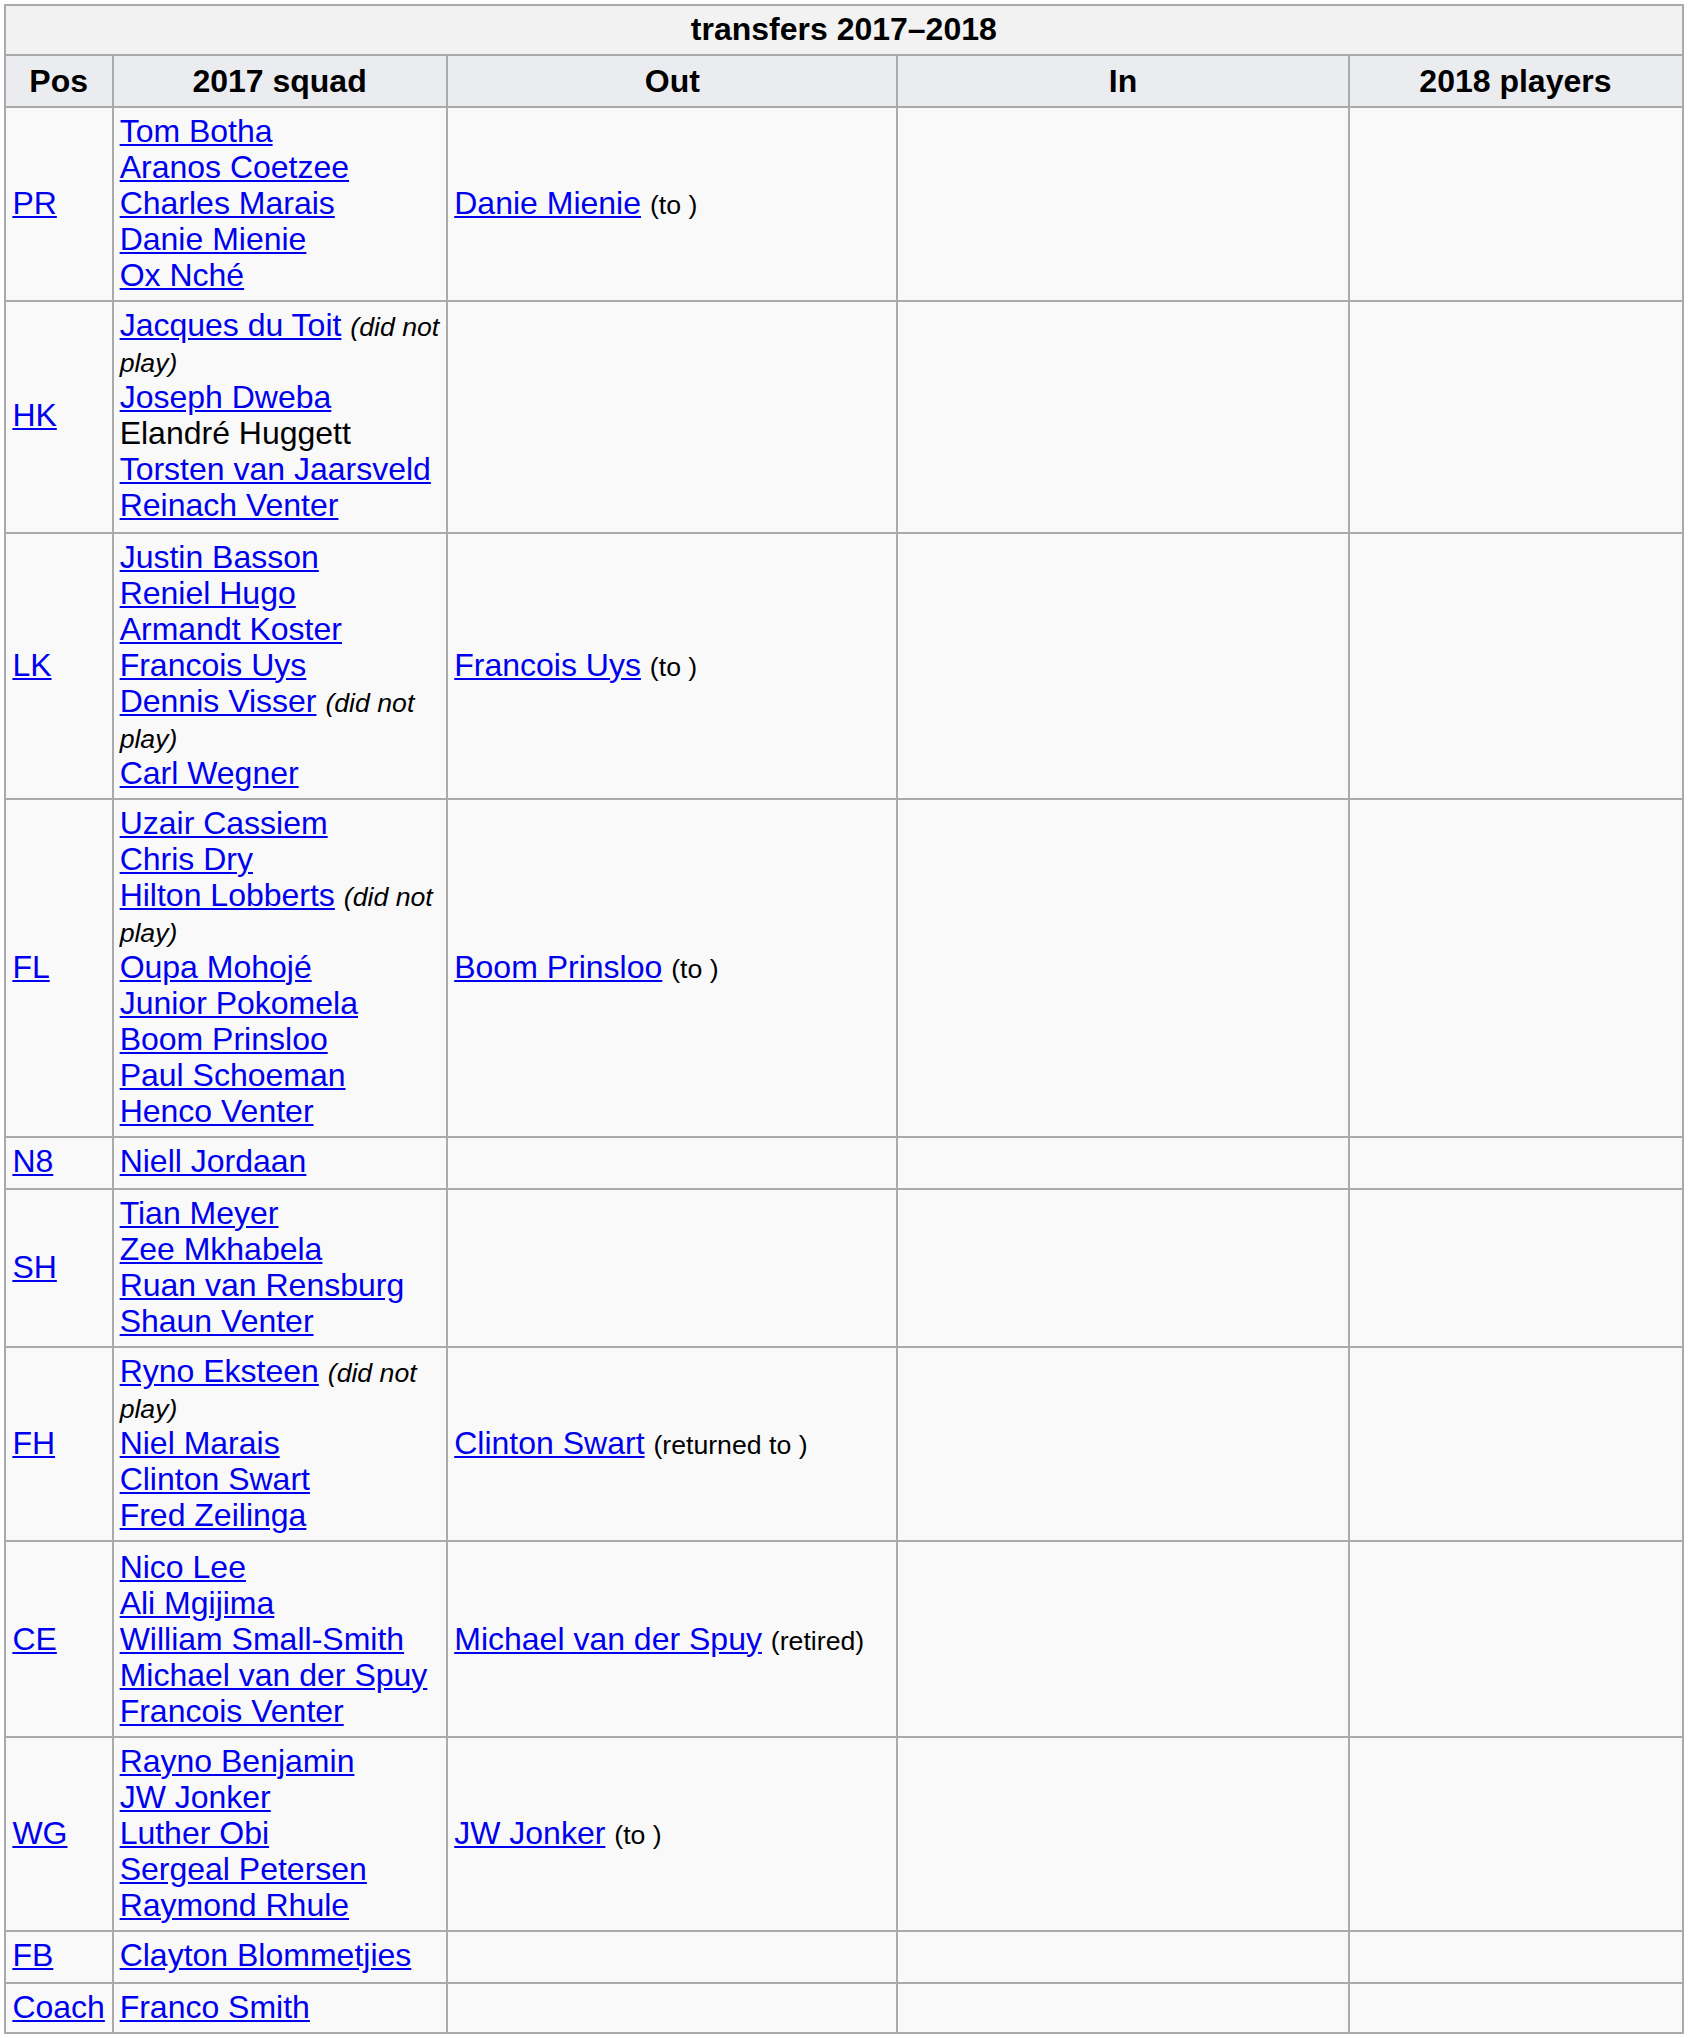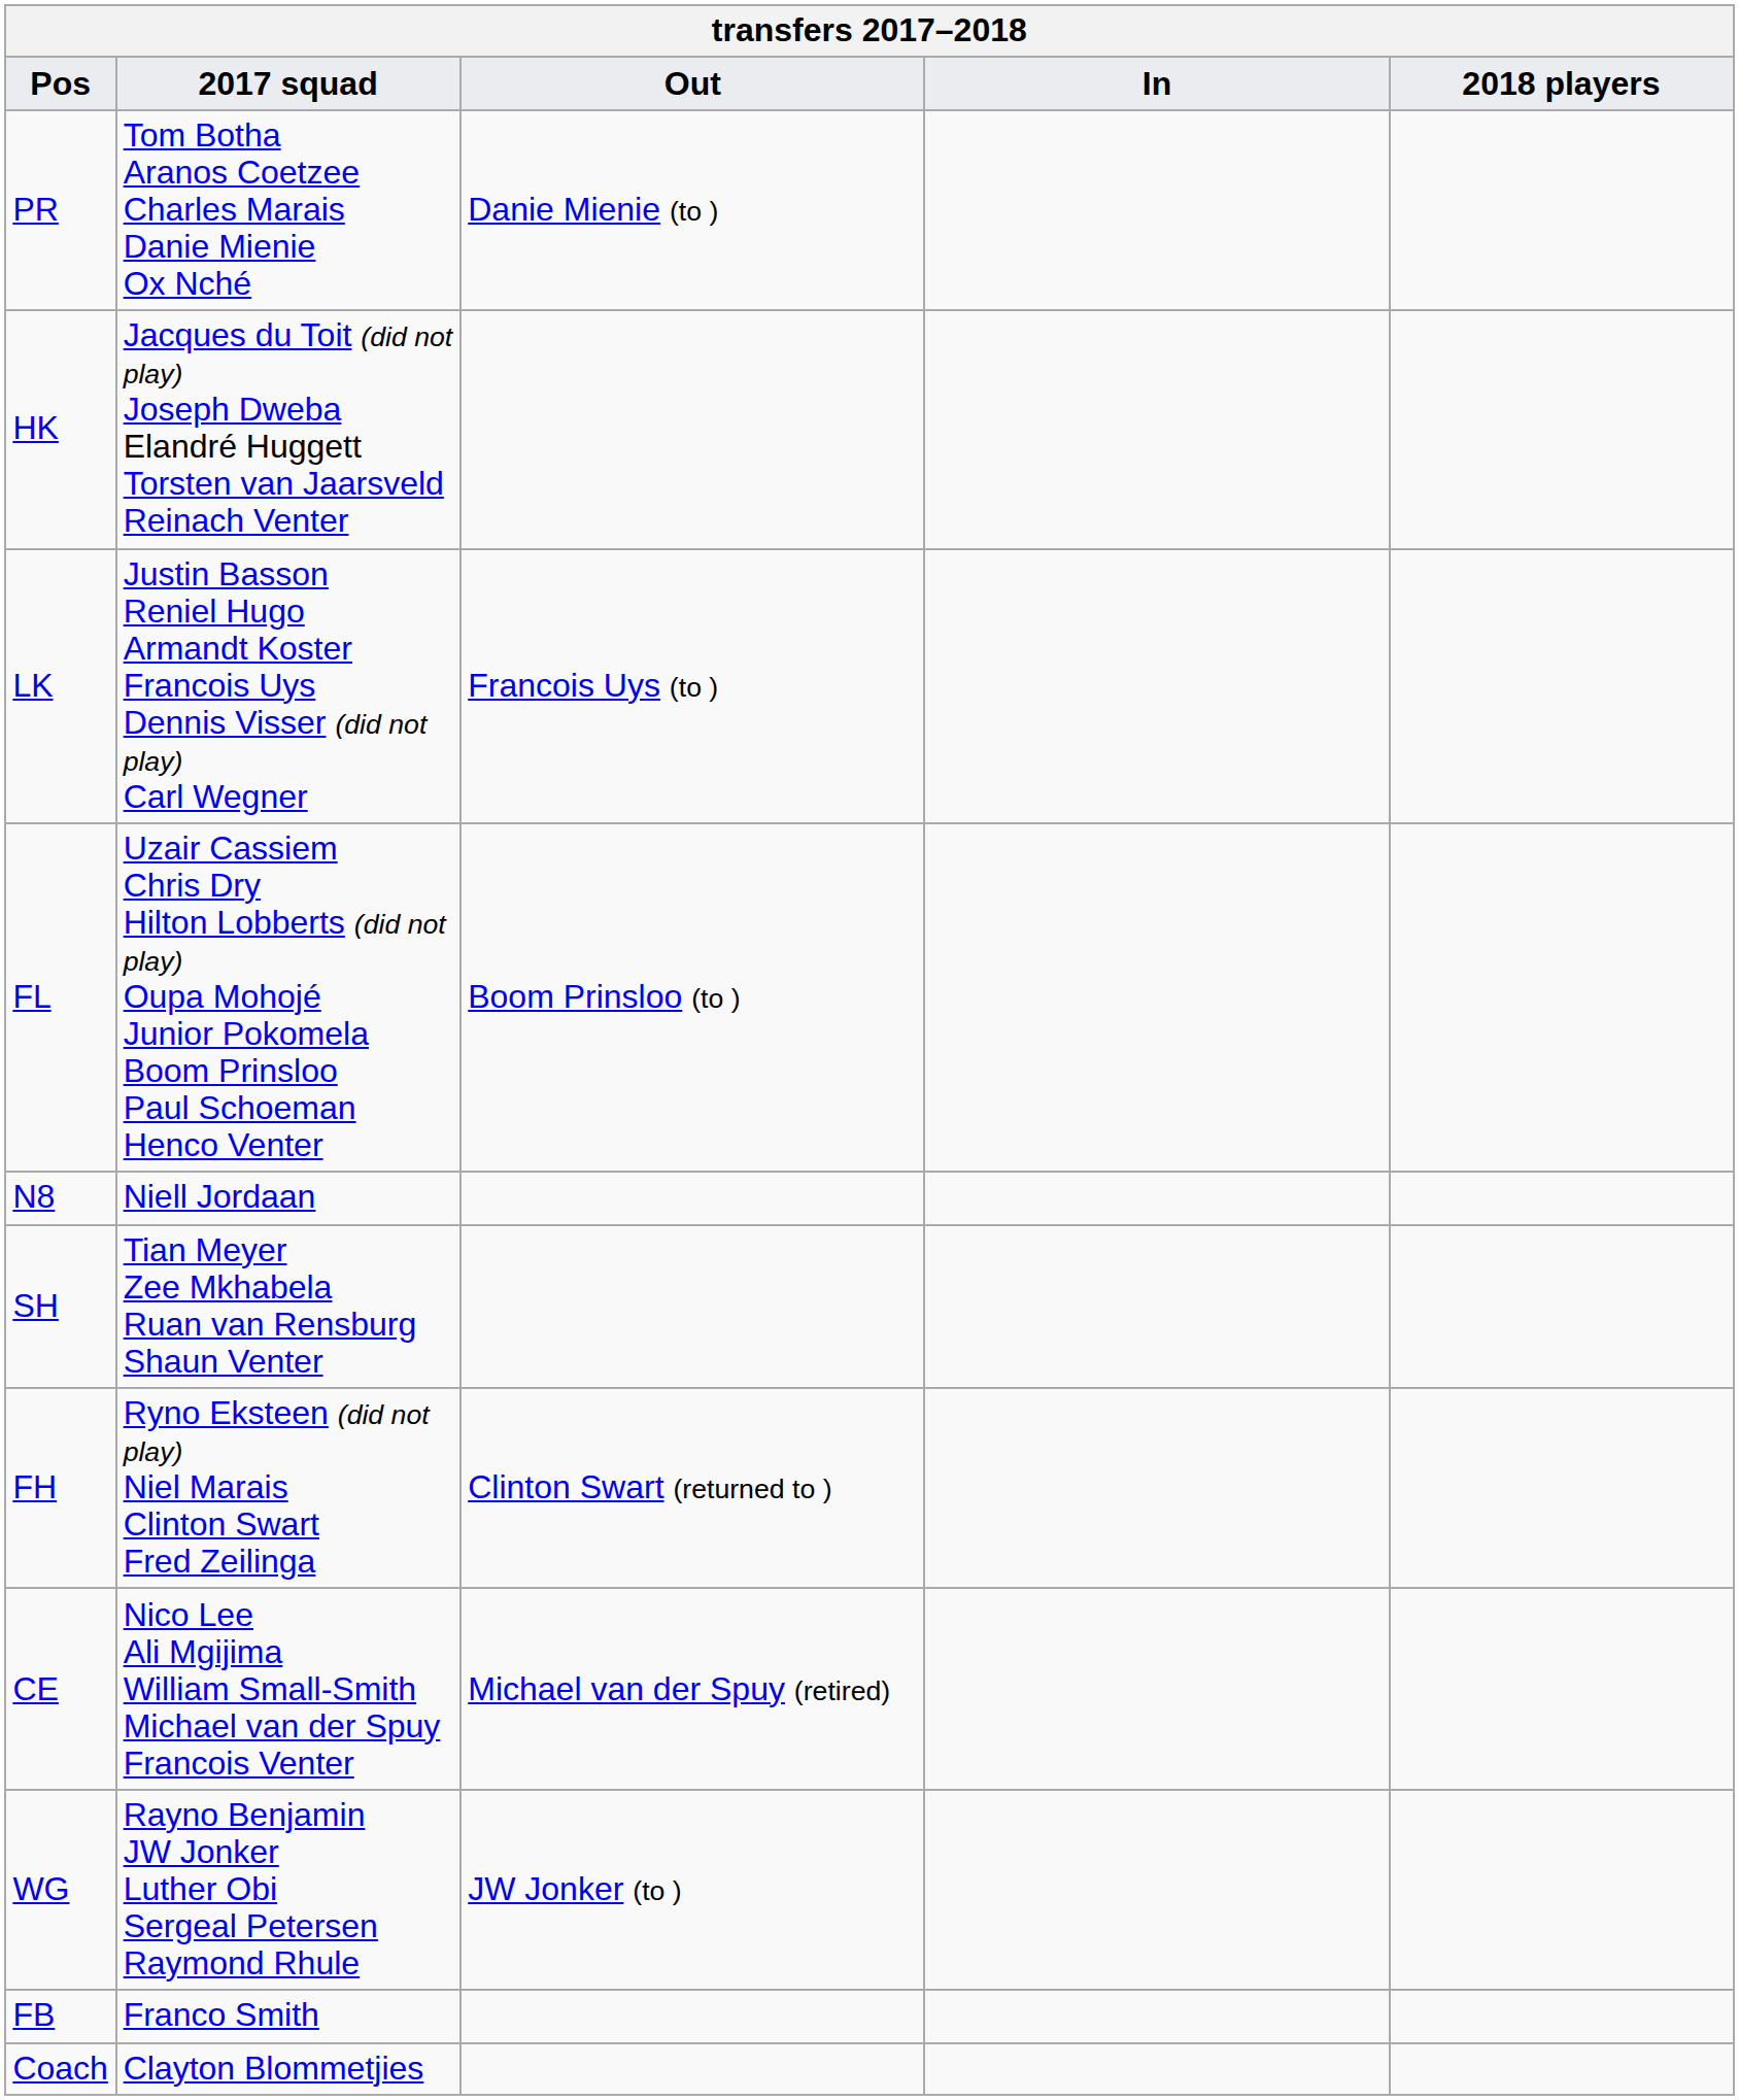 <table class="wikitable" style="text-align: left; width:95%">
 <tr>
 <th colspan="100%"> transfers 2017–2018</th>
 </tr>
 <tr>
 <th style="background:#ebecf0; width:6%;">Pos</th>
 <th style="background:#ebecf0; width:20%;">2017 squad</th>
 <th style="background:#ebecf0; width:27%;">Out</th>
 <th style="background:#ebecf0; width:27%;">In</th>
 <th style="background:#ebecf0; width:20%;">2018 players</th>
 </tr>
 <tr>
 <td><a href='#'>PR</a></td>
 <td> <a href='#'>Tom Botha</a> <br> <a href='#'>Aranos Coetzee</a> <br> <a href='#'>Charles Marais</a> <br> <a href='#'>Danie Mienie</a> <br> <a href='#'>Ox Nché</a></td>
 <td>  <a href='#'>Danie Mienie</a> <small>(to )</small></td>
 <td> </td>
 <td> </td>
 </tr>
 <tr>
 <td><a href='#'>HK</a></td>
 <td> <a href='#'>Jacques du Toit</a> <small><em>(did not play)</em></small> <br> <a href='#'>Joseph Dweba</a> <br> Elandré Huggett <br> <a href='#'>Torsten van Jaarsveld</a> <br> <a href='#'>Reinach Venter</a></td>
 <td></td>
 <td> </td>
 <td> </td>
 </tr>
 <tr>
 <td><a href='#'>LK</a></td>
 <td> <a href='#'>Justin Basson</a> <br> <a href='#'>Reniel Hugo</a> <br> <a href='#'>Armandt Koster</a> <br> <a href='#'>Francois Uys</a> <br> <a href='#'>Dennis Visser</a> <small><em>(did not play)</em></small> <br> <a href='#'>Carl Wegner</a></td>
 <td>  <a href='#'>Francois Uys</a> <small>(to )</small></td>
 <td> </td>
 <td> </td>
 </tr>
 <tr>
 <td><a href='#'>FL</a></td>
 <td> <a href='#'>Uzair Cassiem</a> <br> <a href='#'>Chris Dry</a> <br> <a href='#'>Hilton Lobberts</a> <small><em>(did not play)</em></small> <br> <a href='#'>Oupa Mohojé</a> <br> <a href='#'>Junior Pokomela</a> <br> <a href='#'>Boom Prinsloo</a> <br> <a href='#'>Paul Schoeman</a> <br> <a href='#'>Henco Venter</a></td>
 <td>  <a href='#'>Boom Prinsloo</a> <small>(to )</small></td>
 <td> </td>
 <td> </td>
 </tr>
 <tr>
 <td><a href='#'>N8</a></td>
 <td> <a href='#'>Niell Jordaan</a></td>
 <td></td>
 <td> </td>
 <td> </td>
 </tr>
 <tr>
 <td><a href='#'>SH</a></td>
 <td> <a href='#'>Tian Meyer</a> <br> <a href='#'>Zee Mkhabela</a> <br> <a href='#'>Ruan van Rensburg</a> <br> <a href='#'>Shaun Venter</a></td>
 <td></td>
 <td> </td>
 <td> </td>
 </tr>
 <tr>
 <td><a href='#'>FH</a></td>
 <td> <a href='#'>Ryno Eksteen</a> <small><em>(did not play)</em></small> <br> <a href='#'>Niel Marais</a> <br> <a href='#'>Clinton Swart</a> <br> <a href='#'>Fred Zeilinga</a></td>
 <td>  <a href='#'>Clinton Swart</a> <small>(returned to )</small></td>
 <td> </td>
 <td> </td>
 </tr>
 <tr>
 <td><a href='#'>CE</a></td>
 <td> <a href='#'>Nico Lee</a> <br> <a href='#'>Ali Mgijima</a> <br> <a href='#'>William Small-Smith</a> <br> <a href='#'>Michael van der Spuy</a> <br> <a href='#'>Francois Venter</a></td>
 <td>  <a href='#'>Michael van der Spuy</a> <small>(retired)</small></td>
 <td> </td>
 <td> </td>
 </tr>
 <tr>
 <td><a href='#'>WG</a></td>
 <td> <a href='#'>Rayno Benjamin</a> <br> <a href='#'>JW Jonker</a> <br> <a href='#'>Luther Obi</a> <br> <a href='#'>Sergeal Petersen</a> <br> <a href='#'>Raymond Rhule</a></td>
 <td>  <a href='#'>JW Jonker</a> <small>(to )</small></td>
 <td> </td>
 <td> </td>
 </tr>
 <tr>
 <td><a href='#'>FB</a></td>
-<td> <a href='#'>Clayton Blommetjies</a></td>
+<td> <a href='#'>Franco Smith</a></td>
 <td></td>
 <td> </td>
 <td> </td>
 </tr>
 <tr>
 <td><a href='#'>Coach</a></td>
-<td> <a href='#'>Franco Smith</a></td>
+<td> <a href='#'>Clayton Blommetjies</a></td>
 <td></td>
 <td> </td>
 <td> </td>
 </tr>
 </table>
